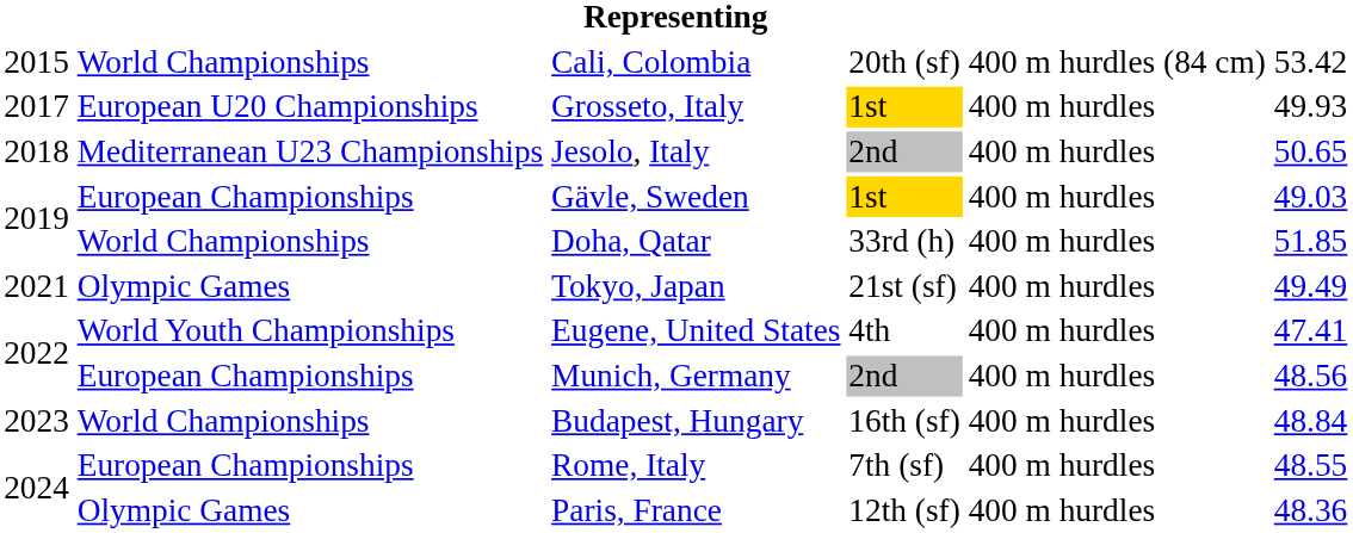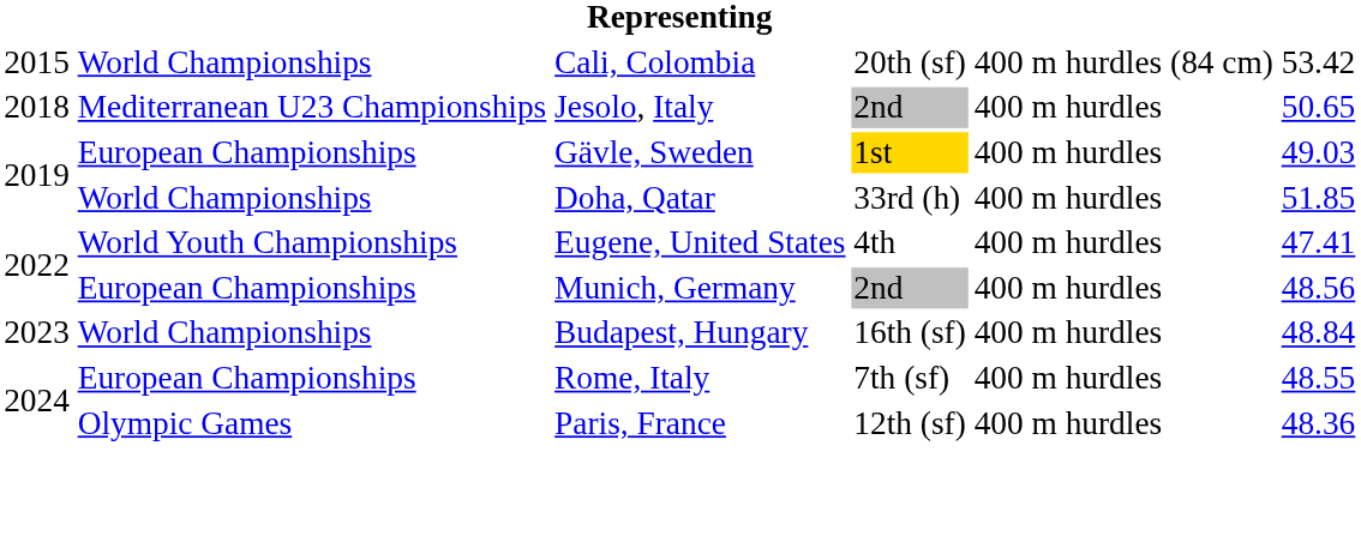 <table>
 <tr>
 <th colspan="6">Representing </th>
 </tr>
 <tr>
 <td>2015</td>
 <td><a href='#'>World Championships</a></td>
 <td><a href='#'>Cali, Colombia</a></td>
 <td>20th (sf)</td>
 <td>400 m hurdles (84 cm)</td>
 <td>53.42</td>
-</tr>
-<tr>
-<td>2017</td>
-<td><a href='#'>European U20 Championships</a></td>
-<td><a href='#'>Grosseto, Italy</a></td>
-<td bgcolor=gold>1st</td>
-<td>400 m hurdles</td>
-<td>49.93</td>
 </tr>
 <tr>
 <td>2018</td>
 <td><a href='#'>Mediterranean U23 Championships</a></td>
 <td><a href='#'>Jesolo</a>, <a href='#'>Italy</a></td>
 <td bgcolor=silver>2nd</td>
 <td>400 m hurdles</td>
 <td><a href='#'>50.65</a></td>
 </tr>
 <tr>
 <td rowspan=2>2019</td>
 <td><a href='#'>European Championships</a></td>
 <td><a href='#'>Gävle, Sweden</a></td>
 <td bgcolor=gold>1st</td>
 <td>400 m hurdles</td>
 <td><a href='#'>49.03</a></td>
 </tr>
 <tr>
 <td><a href='#'>World Championships</a></td>
 <td><a href='#'>Doha, Qatar</a></td>
 <td>33rd (h)</td>
 <td>400 m hurdles</td>
 <td><a href='#'>51.85</a></td>
-</tr>
-<tr>
-<td>2021</td>
-<td><a href='#'>Olympic Games</a></td>
-<td><a href='#'>Tokyo, Japan</a></td>
-<td>21st (sf)</td>
-<td>400 m hurdles</td>
-<td><a href='#'>49.49</a></td>
 </tr>
 <tr>
 <td rowspan=2>2022</td>
 <td><a href='#'>World Youth Championships</a></td>
 <td><a href='#'>Eugene, United States</a></td>
 <td>4th</td>
 <td>400 m hurdles</td>
 <td><a href='#'>47.41</a></td>
 </tr>
 <tr>
 <td><a href='#'>European Championships</a></td>
 <td><a href='#'>Munich, Germany</a></td>
 <td bgcolor=silver>2nd</td>
 <td>400 m hurdles</td>
 <td><a href='#'>48.56</a></td>
 </tr>
 <tr>
 <td>2023</td>
 <td><a href='#'>World Championships</a></td>
 <td><a href='#'>Budapest, Hungary</a></td>
 <td>16th (sf)</td>
 <td>400 m hurdles</td>
 <td><a href='#'>48.84</a></td>
 </tr>
 <tr>
 <td rowspan=2>2024</td>
 <td><a href='#'>European Championships</a></td>
 <td><a href='#'>Rome, Italy</a></td>
 <td>7th (sf)</td>
 <td>400 m hurdles</td>
 <td><a href='#'>48.55</a></td>
 </tr>
 <tr>
 <td><a href='#'>Olympic Games</a></td>
 <td><a href='#'>Paris, France</a></td>
 <td>12th (sf)</td>
 <td>400 m hurdles</td>
 <td><a href='#'>48.36</a></td>
 </tr>
 </table>
